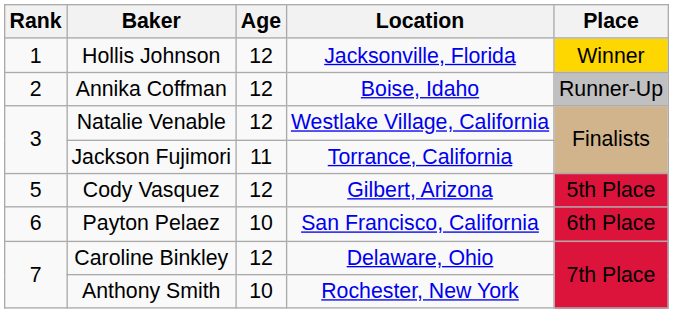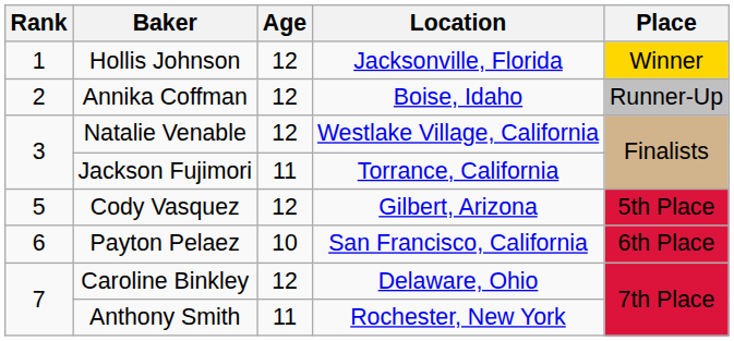 <table class="wikitable" style="text-align:center;">
 <tr>
 <th>Rank</th>
 <th>Baker</th>
 <th>Age</th>
 <th>Location</th>
 <th>Place</th>
 </tr>
 <tr>
 <td>1</td>
 <td>Hollis Johnson</td>
 <td>12</td>
 <td><a href='#'>Jacksonville, Florida</a></td>
 <td style="background:gold;">Winner</td>
 </tr>
 <tr>
 <td>2</td>
 <td>Annika Coffman</td>
 <td>12</td>
 <td><a href='#'>Boise, Idaho</a></td>
 <td style="background:silver;">Runner-Up</td>
 </tr>
 <tr 4>
 <td rowspan="2">3</td>
 <td>Natalie Venable</td>
 <td>12</td>
 <td><a href='#'>Westlake Village, California</a></td>
 <td rowspan="2" style="background:tan;">Finalists</td>
 </tr>
 <tr>
 <td>Jackson Fujimori</td>
 <td>11</td>
 <td><a href='#'>Torrance, California</a></td>
 </tr>
 <tr>
 <td>5</td>
 <td>Cody Vasquez</td>
 <td>12</td>
 <td><a href='#'>Gilbert, Arizona</a></td>
 <td style="background:crimson;">5th Place</td>
 </tr>
 <tr>
 <td>6</td>
 <td>Payton Pelaez</td>
 <td>10</td>
 <td><a href='#'>San Francisco, California</a></td>
 <td style="background:crimson;">6th Place</td>
 </tr>
 <tr>
 <td rowspan="2">7</td>
 <td>Caroline Binkley</td>
 <td>12</td>
 <td><a href='#'>Delaware, Ohio</a></td>
 <td rowspan="2" style="background:crimson;">7th Place</td>
 </tr>
 <tr 8>
 <td>Anthony Smith</td>
-<td>10</td>
+<td>11</td>
 <td><a href='#'>Rochester, New York</a></td>
 </tr>
 </table>
